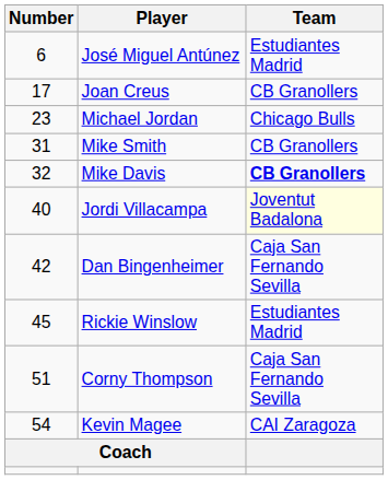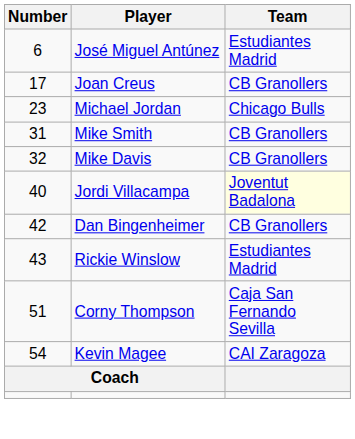 <table class="wikitable">
 <tr>
 <th style="width:10px;">Number</th>
 <th style="width:150px;">Player</th>
 <th style="width:120px;">Team</th>
 </tr>
 <tr>
 <td style="text-align:center">6</td>
 <td> <a href='#'>José Miguel Antúnez</a></td>
 <td> <a href='#'>Estudiantes Madrid</a></td>
 </tr>
 <tr>
 <td style="text-align:center">17</td>
 <td> <a href='#'>Joan Creus</a></td>
 <td> <a href='#'>CB Granollers</a></td>
 </tr>
 <tr>
 <td style="text-align:center">23</td>
 <td> <a href='#'>Michael Jordan</a></td>
 <td> <a href='#'>Chicago Bulls</a></td>
 </tr>
 <tr>
 <td style="text-align:center">31</td>
 <td>  <a href='#'>Mike Smith</a></td>
 <td> <a href='#'>CB Granollers</a></td>
 </tr>
 <tr>
 <td style="text-align:center">32</td>
 <td> <a href='#'>Mike Davis</a></td>
-<td><strong> <a href='#'>CB Granollers</a></strong></td>
+<td> <a href='#'>CB Granollers</a></td>
 </tr>
 <tr>
 <td style="text-align:center">40</td>
 <td> <a href='#'>Jordi Villacampa</a></td>
 <td style="background: lightyellow;"> <a href='#'>Joventut Badalona</a></td>
 </tr>
 <tr>
 <td style="text-align:center">42</td>
 <td> <a href='#'>Dan Bingenheimer</a></td>
-<td> <a href='#'>Caja San Fernando Sevilla</a></td>
+<td> <a href='#'>CB Granollers</a></td>
 </tr>
 <tr>
-<td style="text-align:center">45</td>
+<td style="text-align:center">43</td>
 <td> <a href='#'>Rickie Winslow</a></td>
 <td> <a href='#'>Estudiantes Madrid</a></td>
 </tr>
 <tr>
 <td style="text-align:center">51</td>
 <td> <a href='#'>Corny Thompson</a></td>
 <td> <a href='#'>Caja San Fernando Sevilla</a></td>
 </tr>
 <tr>
 <td style="text-align:center">54</td>
 <td> <a href='#'>Kevin Magee</a></td>
 <td> <a href='#'>CAI Zaragoza</a></td>
 </tr>
 <tr>
 <th colspan="2">Coach</th>
 <th></th>
 </tr>
 <tr>
 <td></td>
 <td></td>
 <td></td>
 </tr>
 </table>
